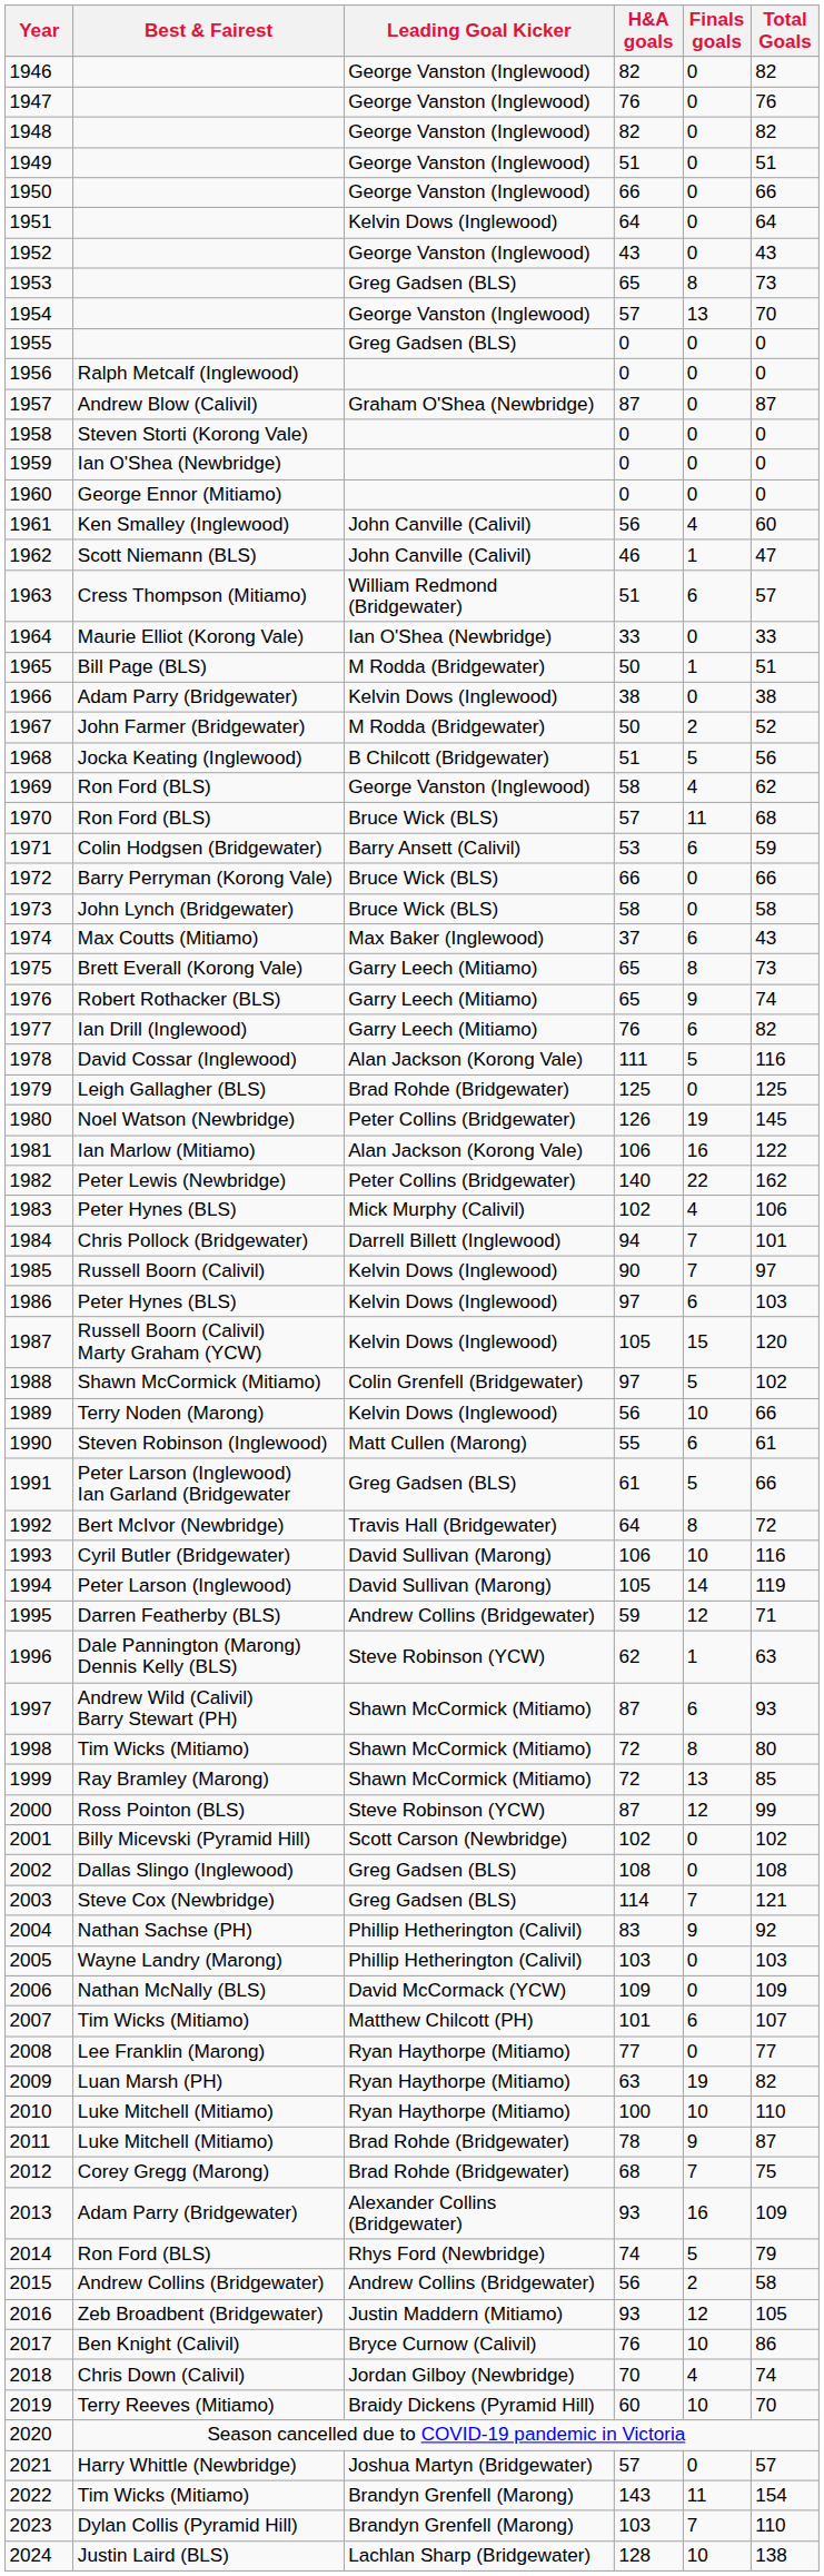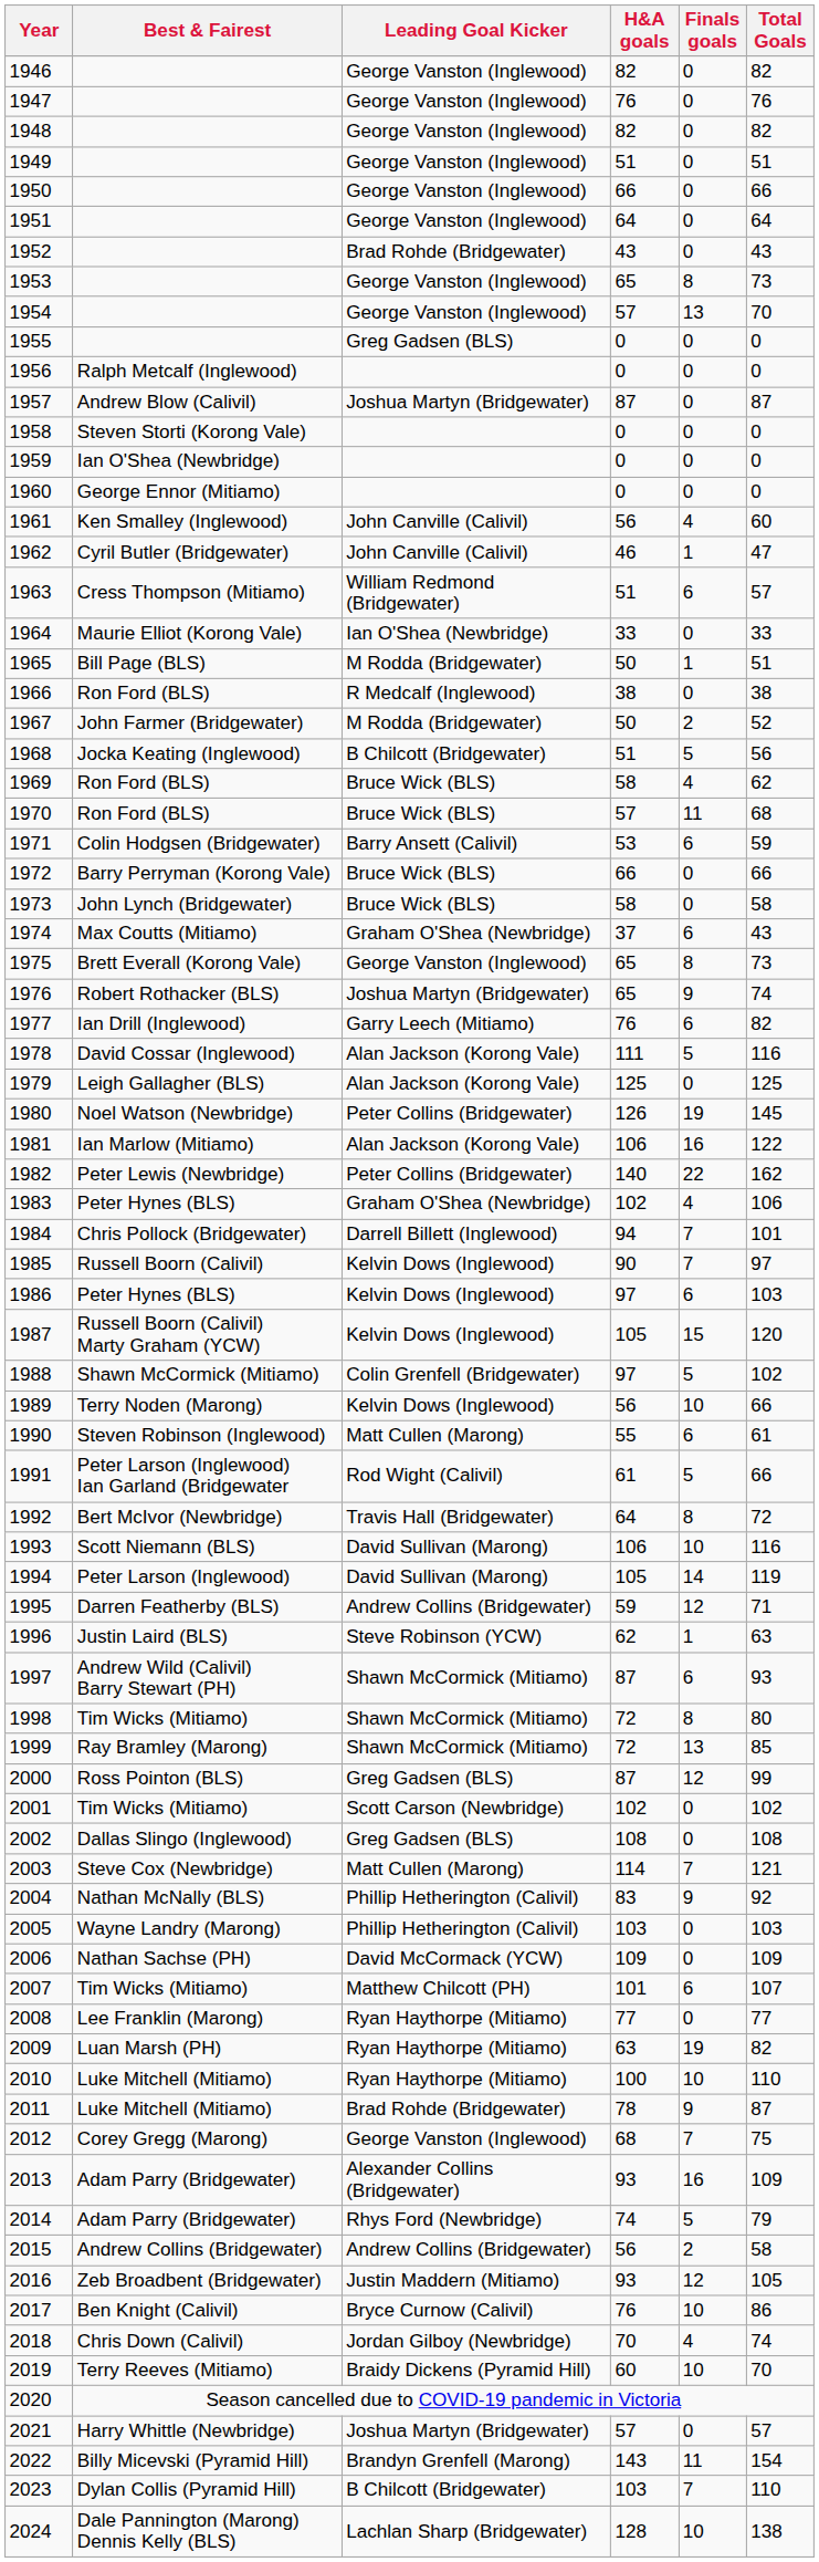 <table class="wikitable">
 <tr>
 <th style="color:crimson" width="50">Year</th>
 <th style="color:crimson" width="220">Best & Fairest</th>
 <th style="color:crimson" width="220">Leading Goal Kicker</th>
 <th style="color:crimson" width="50">H&A goals</th>
 <th style="color:crimson" width="50">Finals goals</th>
 <th style="color:crimson" width="50">Total Goals</th>
 </tr>
 <tr>
 </tr>
 <tr>
 <td>1946</td>
 <td></td>
 <td>George Vanston (Inglewood)</td>
 <td>82</td>
 <td>0</td>
 <td>82</td>
 </tr>
 <tr>
 <td>1947</td>
 <td></td>
 <td>George Vanston (Inglewood)</td>
 <td>76</td>
 <td>0</td>
 <td>76</td>
 </tr>
 <tr>
 <td>1948</td>
 <td></td>
 <td>George Vanston (Inglewood)</td>
 <td>82</td>
 <td>0</td>
 <td>82</td>
 </tr>
 <tr>
 <td>1949</td>
 <td></td>
 <td>George Vanston (Inglewood)</td>
 <td>51</td>
 <td>0</td>
 <td>51</td>
 </tr>
 <tr>
 <td>1950</td>
 <td></td>
 <td>George Vanston (Inglewood)</td>
 <td>66</td>
 <td>0</td>
 <td>66</td>
 </tr>
 <tr>
 <td>1951</td>
 <td></td>
-<td>Kelvin Dows (Inglewood)</td>
+<td>George Vanston (Inglewood)</td>
 <td>64</td>
 <td>0</td>
 <td>64</td>
 </tr>
 <tr>
 <td>1952</td>
 <td></td>
-<td>George Vanston (Inglewood)</td>
+<td>Brad Rohde (Bridgewater)</td>
 <td>43</td>
 <td>0</td>
 <td>43</td>
 </tr>
 <tr>
 <td>1953</td>
 <td></td>
-<td>Greg Gadsen (BLS)</td>
+<td>George Vanston (Inglewood)</td>
 <td>65</td>
 <td>8</td>
 <td>73</td>
 </tr>
 <tr>
 <td>1954</td>
 <td></td>
 <td>George Vanston (Inglewood)</td>
 <td>57</td>
 <td>13</td>
 <td>70</td>
 </tr>
 <tr>
 <td>1955</td>
 <td></td>
 <td>Greg Gadsen (BLS)</td>
 <td>0</td>
 <td>0</td>
 <td>0</td>
 </tr>
 <tr>
 <td>1956</td>
 <td>Ralph Metcalf (Inglewood)</td>
 <td></td>
 <td>0</td>
 <td>0</td>
 <td>0</td>
 </tr>
 <tr>
 <td>1957</td>
 <td>Andrew Blow (Calivil)</td>
-<td>Graham O'Shea (Newbridge)</td>
+<td>Joshua Martyn (Bridgewater)</td>
 <td>87</td>
 <td>0</td>
 <td>87</td>
 </tr>
 <tr>
 <td>1958</td>
 <td>Steven Storti (Korong Vale)</td>
 <td></td>
 <td>0</td>
 <td>0</td>
 <td>0</td>
 </tr>
 <tr>
 <td>1959</td>
 <td>Ian O'Shea (Newbridge)</td>
 <td></td>
 <td>0</td>
 <td>0</td>
 <td>0</td>
 </tr>
 <tr>
 <td>1960</td>
 <td>George Ennor (Mitiamo)</td>
 <td></td>
 <td>0</td>
 <td>0</td>
 <td>0</td>
 </tr>
 <tr>
 <td>1961</td>
 <td>Ken Smalley (Inglewood)</td>
 <td>John Canville (Calivil)</td>
 <td>56</td>
 <td>4</td>
 <td>60</td>
 </tr>
 <tr>
 <td>1962</td>
-<td>Scott Niemann (BLS)</td>
+<td>Cyril Butler (Bridgewater)</td>
 <td>John Canville (Calivil)</td>
 <td>46</td>
 <td>1</td>
 <td>47</td>
 </tr>
 <tr>
 <td>1963</td>
 <td>Cress Thompson (Mitiamo)</td>
 <td>William Redmond (Bridgewater)</td>
 <td>51</td>
 <td>6</td>
 <td>57</td>
 </tr>
 <tr>
 <td>1964</td>
 <td>Maurie Elliot (Korong Vale)</td>
 <td>Ian O'Shea (Newbridge)</td>
 <td>33</td>
 <td>0</td>
 <td>33</td>
 </tr>
 <tr>
 <td>1965</td>
 <td>Bill Page (BLS)</td>
 <td>M Rodda (Bridgewater)</td>
 <td>50</td>
 <td>1</td>
 <td>51</td>
 </tr>
 <tr>
 <td>1966</td>
-<td>Adam Parry (Bridgewater)</td>
-<td>Kelvin Dows (Inglewood)</td>
+<td>Ron Ford (BLS)</td>
+<td>R Medcalf (Inglewood)</td>
 <td>38</td>
 <td>0</td>
 <td>38</td>
 </tr>
 <tr>
 <td>1967</td>
 <td>John Farmer (Bridgewater)</td>
 <td>M Rodda (Bridgewater)</td>
 <td>50</td>
 <td>2</td>
 <td>52</td>
 </tr>
 <tr>
 <td>1968</td>
 <td>Jocka Keating (Inglewood)</td>
 <td>B Chilcott (Bridgewater)</td>
 <td>51</td>
 <td>5</td>
 <td>56</td>
 </tr>
 <tr>
 <td>1969</td>
 <td>Ron Ford (BLS)</td>
-<td>George Vanston (Inglewood)</td>
+<td>Bruce Wick (BLS)</td>
 <td>58</td>
 <td>4</td>
 <td>62</td>
 </tr>
 <tr>
 <td>1970</td>
 <td>Ron Ford (BLS)</td>
 <td>Bruce Wick (BLS)</td>
 <td>57</td>
 <td>11</td>
 <td>68</td>
 </tr>
 <tr>
 <td>1971</td>
 <td>Colin Hodgsen (Bridgewater)</td>
 <td>Barry Ansett (Calivil)</td>
 <td>53</td>
 <td>6</td>
 <td>59</td>
 </tr>
 <tr>
 <td>1972</td>
 <td>Barry Perryman (Korong Vale)</td>
 <td>Bruce Wick (BLS)</td>
 <td>66</td>
 <td>0</td>
 <td>66</td>
 </tr>
 <tr>
 <td>1973</td>
 <td>John Lynch (Bridgewater)</td>
 <td>Bruce Wick (BLS)</td>
 <td>58</td>
 <td>0</td>
 <td>58</td>
 </tr>
 <tr>
 <td>1974</td>
 <td>Max Coutts (Mitiamo)</td>
-<td>Max Baker (Inglewood)</td>
+<td>Graham O'Shea (Newbridge)</td>
 <td>37</td>
 <td>6</td>
 <td>43</td>
 </tr>
 <tr>
 <td>1975</td>
 <td>Brett Everall (Korong Vale)</td>
-<td>Garry Leech (Mitiamo)</td>
+<td>George Vanston (Inglewood)</td>
 <td>65</td>
 <td>8</td>
 <td>73</td>
 </tr>
 <tr>
 <td>1976</td>
 <td>Robert Rothacker (BLS)</td>
-<td>Garry Leech (Mitiamo)</td>
+<td>Joshua Martyn (Bridgewater)</td>
 <td>65</td>
 <td>9</td>
 <td>74</td>
 </tr>
 <tr>
 <td>1977</td>
 <td>Ian Drill (Inglewood)</td>
 <td>Garry Leech (Mitiamo)</td>
 <td>76</td>
 <td>6</td>
 <td>82</td>
 </tr>
 <tr>
 <td>1978</td>
 <td>David Cossar (Inglewood)</td>
 <td>Alan Jackson (Korong Vale)</td>
 <td>111</td>
 <td>5</td>
 <td>116</td>
 </tr>
 <tr>
 <td>1979</td>
 <td>Leigh Gallagher (BLS)</td>
-<td>Brad Rohde (Bridgewater)</td>
+<td>Alan Jackson (Korong Vale)</td>
 <td>125</td>
 <td>0</td>
 <td>125</td>
 </tr>
 <tr>
 <td>1980</td>
 <td>Noel Watson (Newbridge)</td>
 <td>Peter Collins (Bridgewater)</td>
 <td>126</td>
 <td>19</td>
 <td>145</td>
 </tr>
 <tr>
 <td>1981</td>
 <td>Ian Marlow (Mitiamo)</td>
 <td>Alan Jackson (Korong Vale)</td>
 <td>106</td>
 <td>16</td>
 <td>122</td>
 </tr>
 <tr>
 <td>1982</td>
 <td>Peter Lewis (Newbridge)</td>
 <td>Peter Collins (Bridgewater)</td>
 <td>140</td>
 <td>22</td>
 <td>162</td>
 </tr>
 <tr>
 <td>1983</td>
 <td>Peter Hynes (BLS)</td>
-<td>Mick Murphy (Calivil)</td>
+<td>Graham O'Shea (Newbridge)</td>
 <td>102</td>
 <td>4</td>
 <td>106</td>
 </tr>
 <tr>
 <td>1984</td>
 <td>Chris Pollock (Bridgewater)</td>
 <td>Darrell Billett (Inglewood)</td>
 <td>94</td>
 <td>7</td>
 <td>101</td>
 </tr>
 <tr>
 <td>1985</td>
 <td>Russell Boorn (Calivil)</td>
 <td>Kelvin Dows (Inglewood)</td>
 <td>90</td>
 <td>7</td>
 <td>97</td>
 </tr>
 <tr>
 <td>1986</td>
 <td>Peter Hynes (BLS)</td>
 <td>Kelvin Dows (Inglewood)</td>
 <td>97</td>
 <td>6</td>
 <td>103</td>
 </tr>
 <tr>
 <td>1987</td>
 <td>Russell Boorn (Calivil)<br>Marty Graham (YCW)</td>
 <td>Kelvin Dows (Inglewood)</td>
 <td>105</td>
 <td>15</td>
 <td>120</td>
 </tr>
 <tr>
 <td>1988</td>
 <td>Shawn McCormick (Mitiamo)</td>
 <td>Colin Grenfell (Bridgewater)</td>
 <td>97</td>
 <td>5</td>
 <td>102</td>
 </tr>
 <tr>
 <td>1989</td>
 <td>Terry Noden (Marong)</td>
 <td>Kelvin Dows (Inglewood)</td>
 <td>56</td>
 <td>10</td>
 <td>66</td>
 </tr>
 <tr>
 <td>1990</td>
 <td>Steven Robinson (Inglewood)</td>
 <td>Matt Cullen (Marong)</td>
 <td>55</td>
 <td>6</td>
 <td>61</td>
 </tr>
 <tr>
 <td>1991</td>
 <td>Peter Larson (Inglewood)<br>Ian Garland (Bridgewater</td>
-<td>Greg Gadsen (BLS)</td>
+<td>Rod Wight (Calivil)</td>
 <td>61</td>
 <td>5</td>
 <td>66</td>
 </tr>
 <tr>
 <td>1992</td>
 <td>Bert McIvor (Newbridge)</td>
 <td>Travis Hall (Bridgewater)</td>
 <td>64</td>
 <td>8</td>
 <td>72</td>
 </tr>
 <tr>
 <td>1993</td>
-<td>Cyril Butler (Bridgewater)</td>
+<td>Scott Niemann (BLS)</td>
 <td>David Sullivan (Marong)</td>
 <td>106</td>
 <td>10</td>
 <td>116</td>
 </tr>
 <tr>
 <td>1994</td>
 <td>Peter Larson (Inglewood)</td>
 <td>David Sullivan (Marong)</td>
 <td>105</td>
 <td>14</td>
 <td>119</td>
 </tr>
 <tr>
 <td>1995</td>
 <td>Darren Featherby (BLS)</td>
 <td>Andrew Collins (Bridgewater)</td>
 <td>59</td>
 <td>12</td>
 <td>71</td>
 </tr>
 <tr>
 <td>1996</td>
-<td>Dale Pannington (Marong)<br>Dennis Kelly (BLS)</td>
+<td>Justin Laird (BLS)</td>
 <td>Steve Robinson (YCW)</td>
 <td>62</td>
 <td>1</td>
 <td>63</td>
 </tr>
 <tr>
 <td>1997</td>
 <td>Andrew Wild (Calivil)<br>Barry Stewart (PH)</td>
 <td>Shawn McCormick (Mitiamo)</td>
 <td>87</td>
 <td>6</td>
 <td>93</td>
 </tr>
 <tr>
 <td>1998</td>
 <td>Tim Wicks (Mitiamo)</td>
 <td>Shawn McCormick (Mitiamo)</td>
 <td>72</td>
 <td>8</td>
 <td>80</td>
 </tr>
 <tr>
 <td>1999</td>
 <td>Ray Bramley (Marong)</td>
 <td>Shawn McCormick (Mitiamo)</td>
 <td>72</td>
 <td>13</td>
 <td>85</td>
 </tr>
 <tr>
 <td>2000</td>
 <td>Ross Pointon (BLS)</td>
-<td>Steve Robinson (YCW)</td>
+<td>Greg Gadsen (BLS)</td>
 <td>87</td>
 <td>12</td>
 <td>99</td>
 </tr>
 <tr>
 <td>2001</td>
-<td>Billy Micevski (Pyramid Hill)</td>
+<td>Tim Wicks (Mitiamo)</td>
 <td>Scott Carson (Newbridge)</td>
 <td>102</td>
 <td>0</td>
 <td>102</td>
 </tr>
 <tr>
 <td>2002</td>
 <td>Dallas Slingo (Inglewood)</td>
 <td>Greg Gadsen (BLS)</td>
 <td>108</td>
 <td>0</td>
 <td>108</td>
 </tr>
 <tr>
 <td>2003</td>
 <td>Steve Cox (Newbridge)</td>
-<td>Greg Gadsen (BLS)</td>
+<td>Matt Cullen (Marong)</td>
 <td>114</td>
 <td>7</td>
 <td>121</td>
 </tr>
 <tr>
 <td>2004</td>
-<td>Nathan Sachse (PH)</td>
+<td>Nathan McNally (BLS)</td>
 <td>Phillip Hetherington (Calivil)</td>
 <td>83</td>
 <td>9</td>
 <td>92</td>
 </tr>
 <tr>
 <td>2005</td>
 <td>Wayne Landry (Marong)</td>
 <td>Phillip Hetherington (Calivil)</td>
 <td>103</td>
 <td>0</td>
 <td>103</td>
 </tr>
 <tr>
 <td>2006</td>
-<td>Nathan McNally (BLS)</td>
+<td>Nathan Sachse (PH)</td>
 <td>David McCormack (YCW)</td>
 <td>109</td>
 <td>0</td>
 <td>109</td>
 </tr>
 <tr>
 <td>2007</td>
 <td>Tim Wicks (Mitiamo)</td>
 <td>Matthew Chilcott (PH)</td>
 <td>101</td>
 <td>6</td>
 <td>107</td>
 </tr>
 <tr>
 <td>2008</td>
 <td>Lee Franklin (Marong)</td>
 <td>Ryan Haythorpe (Mitiamo)</td>
 <td>77</td>
 <td>0</td>
 <td>77</td>
 </tr>
 <tr>
 <td>2009</td>
 <td>Luan Marsh (PH)</td>
 <td>Ryan Haythorpe (Mitiamo)</td>
 <td>63</td>
 <td>19</td>
 <td>82</td>
 </tr>
 <tr>
 <td>2010</td>
 <td>Luke Mitchell (Mitiamo)</td>
 <td>Ryan Haythorpe (Mitiamo)</td>
 <td>100</td>
 <td>10</td>
 <td>110</td>
 </tr>
 <tr>
 <td>2011</td>
 <td>Luke Mitchell (Mitiamo)</td>
 <td>Brad Rohde (Bridgewater)</td>
 <td>78</td>
 <td>9</td>
 <td>87</td>
 </tr>
 <tr>
 <td>2012</td>
 <td>Corey Gregg (Marong)</td>
-<td>Brad Rohde (Bridgewater)</td>
+<td>George Vanston (Inglewood)</td>
 <td>68</td>
 <td>7</td>
 <td>75</td>
 </tr>
 <tr>
 <td>2013</td>
 <td>Adam Parry (Bridgewater)</td>
 <td>Alexander Collins (Bridgewater)</td>
 <td>93</td>
 <td>16</td>
 <td>109</td>
 </tr>
 <tr>
 <td>2014</td>
-<td>Ron Ford (BLS)</td>
+<td>Adam Parry (Bridgewater)</td>
 <td>Rhys Ford (Newbridge)</td>
 <td>74</td>
 <td>5</td>
 <td>79</td>
 </tr>
 <tr>
 <td>2015</td>
 <td>Andrew Collins (Bridgewater)</td>
 <td>Andrew Collins (Bridgewater)</td>
 <td>56</td>
 <td>2</td>
 <td>58</td>
 </tr>
 <tr>
 <td>2016</td>
 <td>Zeb Broadbent (Bridgewater)</td>
 <td>Justin Maddern (Mitiamo)</td>
 <td>93</td>
 <td>12</td>
 <td>105</td>
 </tr>
 <tr>
 <td>2017</td>
 <td>Ben Knight (Calivil)</td>
 <td>Bryce Curnow (Calivil)</td>
 <td>76</td>
 <td>10</td>
 <td>86</td>
 </tr>
 <tr>
 <td>2018</td>
 <td>Chris Down (Calivil)</td>
 <td>Jordan Gilboy (Newbridge)</td>
 <td>70</td>
 <td>4</td>
 <td>74</td>
 </tr>
 <tr>
 <td>2019</td>
 <td>Terry Reeves (Mitiamo)</td>
 <td>Braidy Dickens (Pyramid Hill)</td>
 <td>60</td>
 <td>10</td>
 <td>70</td>
 </tr>
 <tr>
 <td>2020</td>
 <td colspan=5 align=center>Season cancelled due to <a href='#'>COVID-19 pandemic in Victoria</a></td>
 </tr>
 <tr>
 <td>2021</td>
 <td>Harry Whittle (Newbridge)</td>
 <td>Joshua Martyn (Bridgewater)</td>
 <td>57</td>
 <td>0</td>
 <td>57</td>
 </tr>
 <tr>
 <td>2022</td>
-<td>Tim Wicks (Mitiamo)</td>
+<td>Billy Micevski (Pyramid Hill)</td>
 <td>Brandyn Grenfell (Marong)</td>
 <td>143</td>
 <td>11</td>
 <td>154</td>
 </tr>
 <tr>
 <td>2023</td>
 <td>Dylan Collis (Pyramid Hill)</td>
-<td>Brandyn Grenfell (Marong)</td>
+<td>B Chilcott (Bridgewater)</td>
 <td>103</td>
 <td>7</td>
 <td>110</td>
 </tr>
 <tr>
 <td>2024</td>
-<td>Justin Laird (BLS)</td>
+<td>Dale Pannington (Marong)<br>Dennis Kelly (BLS)</td>
 <td>Lachlan Sharp (Bridgewater)</td>
 <td>128</td>
 <td>10</td>
 <td>138</td>
 </tr>
 </table>
